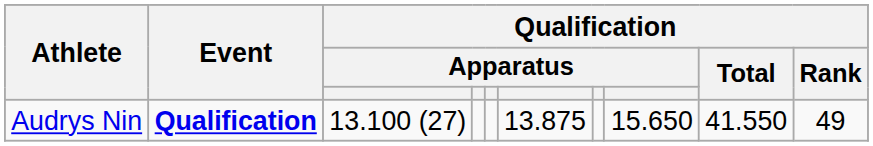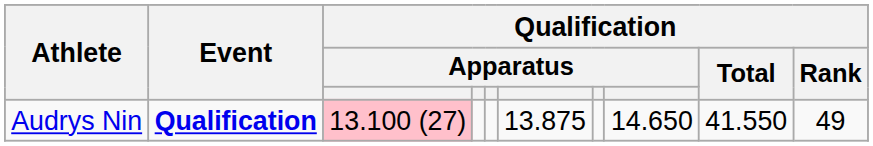 <table class="wikitable" style="font-size:90%">
 <tr>
 <th rowspan=3>Athlete</th>
 <th rowspan=3>Event</th>
 <th colspan =8>Qualification</th>
 </tr>
 <tr style="font-size:95%">
 <th colspan=6>Apparatus</th>
 <th rowspan=2>Total</th>
 <th rowspan=2>Rank</th>
 </tr>
 <tr style="font-size:95%">
 <th></th>
 <th></th>
 <th></th>
 <th></th>
 <th></th>
 <th></th>
 </tr>
 <tr align=center>
 <td align=left><a href='#'>Audrys Nin</a></td>
 <td style="text-align:left;"><strong><a href='#'>Qualification</a></strong></td>
-<td>13.100 (27)</td>
+<td style="background: pink;">13.100 (27)</td>
 <td></td>
 <td></td>
 <td>13.875</td>
 <td></td>
-<td>15.650</td>
+<td>14.650</td>
 <td>41.550</td>
 <td>49</td>
 </tr>
 </table>
